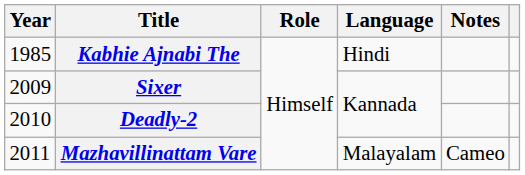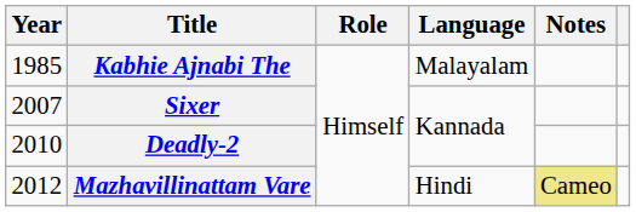 <table class="wikitable sortable">
 <tr>
 <th>Year</th>
 <th>Title</th>
 <th>Role</th>
 <th>Language</th>
 <th>Notes</th>
 <th></th>
 </tr>
 <tr>
 <td>1985</td>
 <th><em><a href='#'>Kabhie Ajnabi The</a></em></th>
 <td rowspan="4">Himself</td>
-<td>Hindi</td>
+<td>Malayalam</td>
 <td></td>
 <td></td>
 </tr>
 <tr .>
-<td>2009</td>
+<td>2007</td>
 <th><em><a href='#'>Sixer</a></em></th>
 <td rowspan="2">Kannada</td>
 <td></td>
 <td></td>
 </tr>
 <tr>
 <td>2010</td>
 <th><em><a href='#'>Deadly-2</a></em></th>
 <td></td>
 <td></td>
 </tr>
 <tr>
-<td>2011</td>
+<td>2012</td>
 <th><em><a href='#'>Mazhavillinattam Vare</a></em></th>
-<td>Malayalam</td>
-<td>Cameo</td>
+<td>Hindi</td>
+<td style="background: khaki;">Cameo</td>
 <td></td>
 </tr>
 </table>
